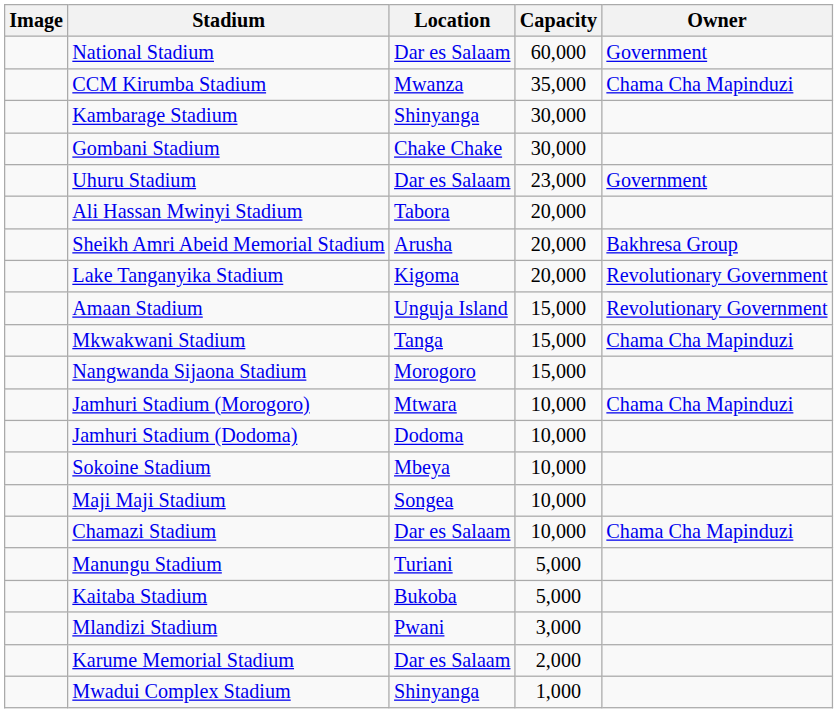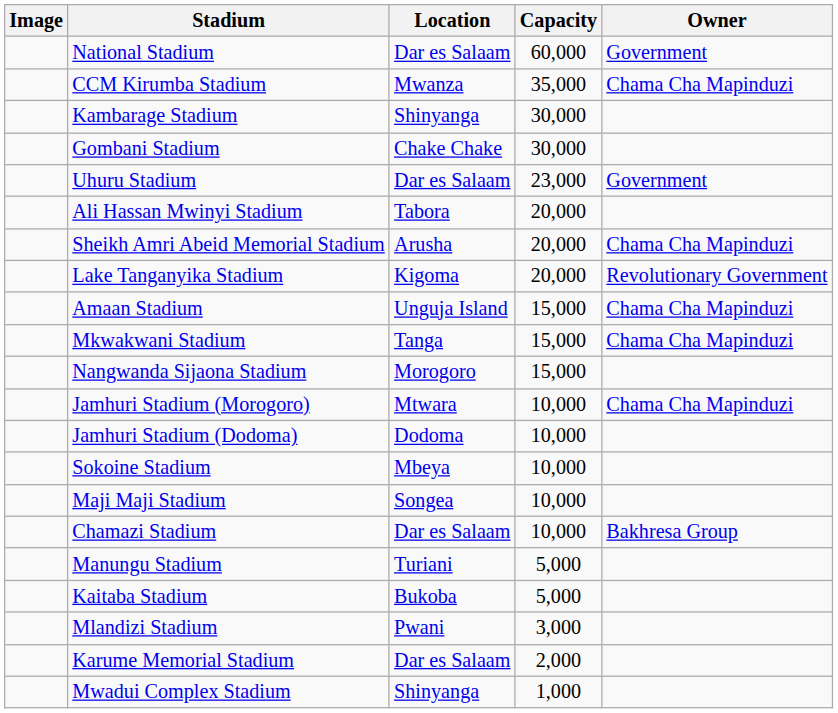 <table class="wikitable sortable">
 <tr>
 <th class="unsortable">Image</th>
 <th>Stadium</th>
 <th>Location</th>
 <th>Capacity</th>
 <th>Owner</th>
 </tr>
 <tr>
 <td></td>
 <td><a href='#'>National Stadium</a></td>
 <td><a href='#'>Dar es Salaam</a></td>
 <td align=center>60,000</td>
 <td><a href='#'>Government</a></td>
 </tr>
 <tr>
 <td></td>
 <td><a href='#'>CCM Kirumba Stadium</a></td>
 <td><a href='#'>Mwanza</a></td>
 <td align=center>35,000</td>
 <td><a href='#'>Chama Cha Mapinduzi</a></td>
 </tr>
 <tr>
 <td></td>
 <td><a href='#'>Kambarage Stadium</a></td>
 <td><a href='#'>Shinyanga</a></td>
 <td align=center>30,000</td>
 <td></td>
 </tr>
 <tr>
 <td></td>
 <td><a href='#'>Gombani Stadium</a></td>
 <td><a href='#'>Chake Chake</a></td>
 <td align=center>30,000</td>
 <td></td>
 </tr>
 <tr>
 <td></td>
 <td><a href='#'>Uhuru Stadium</a></td>
 <td><a href='#'>Dar es Salaam</a></td>
 <td align=center>23,000</td>
 <td><a href='#'>Government</a></td>
 </tr>
 <tr>
 <td></td>
 <td><a href='#'>Ali Hassan Mwinyi Stadium</a></td>
 <td><a href='#'>Tabora</a></td>
 <td align=center>20,000</td>
 <td></td>
 </tr>
 <tr>
 <td></td>
 <td><a href='#'>Sheikh Amri Abeid Memorial Stadium</a></td>
 <td><a href='#'>Arusha</a></td>
 <td align=center>20,000</td>
-<td><a href='#'>Bakhresa Group</a></td>
+<td><a href='#'>Chama Cha Mapinduzi</a></td>
 </tr>
 <tr>
 <td></td>
 <td><a href='#'>Lake Tanganyika Stadium</a></td>
 <td><a href='#'>Kigoma</a></td>
 <td align=center>20,000</td>
 <td><a href='#'>Revolutionary Government</a></td>
 </tr>
 <tr>
 <td></td>
 <td><a href='#'>Amaan Stadium</a></td>
 <td><a href='#'>Unguja Island</a></td>
 <td align=center>15,000</td>
-<td><a href='#'>Revolutionary Government</a></td>
+<td><a href='#'>Chama Cha Mapinduzi</a></td>
 </tr>
 <tr>
 <td></td>
 <td><a href='#'>Mkwakwani Stadium</a></td>
 <td><a href='#'>Tanga</a></td>
 <td align=center>15,000</td>
 <td><a href='#'>Chama Cha Mapinduzi</a></td>
 </tr>
 <tr>
 <td></td>
 <td><a href='#'>Nangwanda Sijaona Stadium</a></td>
 <td><a href='#'>Morogoro</a></td>
 <td align=center>15,000</td>
 <td></td>
 </tr>
 <tr>
 <td></td>
 <td><a href='#'>Jamhuri Stadium (Morogoro)</a></td>
 <td><a href='#'>Mtwara</a></td>
 <td align=center>10,000</td>
 <td><a href='#'>Chama Cha Mapinduzi</a></td>
 </tr>
 <tr>
 <td></td>
 <td><a href='#'>Jamhuri Stadium (Dodoma)</a></td>
 <td><a href='#'>Dodoma</a></td>
 <td align=center>10,000</td>
 <td></td>
 </tr>
 <tr>
 <td></td>
 <td><a href='#'>Sokoine Stadium</a></td>
 <td><a href='#'>Mbeya</a></td>
 <td align=center>10,000</td>
 <td></td>
 </tr>
 <tr>
 <td></td>
 <td><a href='#'>Maji Maji Stadium</a></td>
 <td><a href='#'>Songea</a></td>
 <td align=center>10,000</td>
 <td></td>
 </tr>
 <tr>
 <td></td>
 <td><a href='#'>Chamazi Stadium</a></td>
 <td><a href='#'>Dar es Salaam</a></td>
 <td align=center>10,000</td>
-<td><a href='#'>Chama Cha Mapinduzi</a></td>
+<td><a href='#'>Bakhresa Group</a></td>
 </tr>
 <tr>
 <td></td>
 <td><a href='#'>Manungu Stadium</a></td>
 <td><a href='#'>Turiani</a></td>
 <td align=center>5,000</td>
 <td></td>
 </tr>
 <tr>
 <td></td>
 <td><a href='#'>Kaitaba Stadium</a></td>
 <td><a href='#'>Bukoba</a></td>
 <td align=center>5,000</td>
 <td></td>
 </tr>
 <tr>
 <td></td>
 <td><a href='#'>Mlandizi Stadium</a></td>
 <td><a href='#'>Pwani</a></td>
 <td align=center>3,000</td>
 <td></td>
 </tr>
 <tr>
 <td></td>
 <td><a href='#'>Karume Memorial Stadium</a></td>
 <td><a href='#'>Dar es Salaam</a></td>
 <td align=center>2,000</td>
 <td></td>
 </tr>
 <tr>
 <td></td>
 <td><a href='#'>Mwadui Complex Stadium</a></td>
 <td><a href='#'>Shinyanga</a></td>
 <td align=center>1,000</td>
 <td></td>
 </tr>
 </table>
